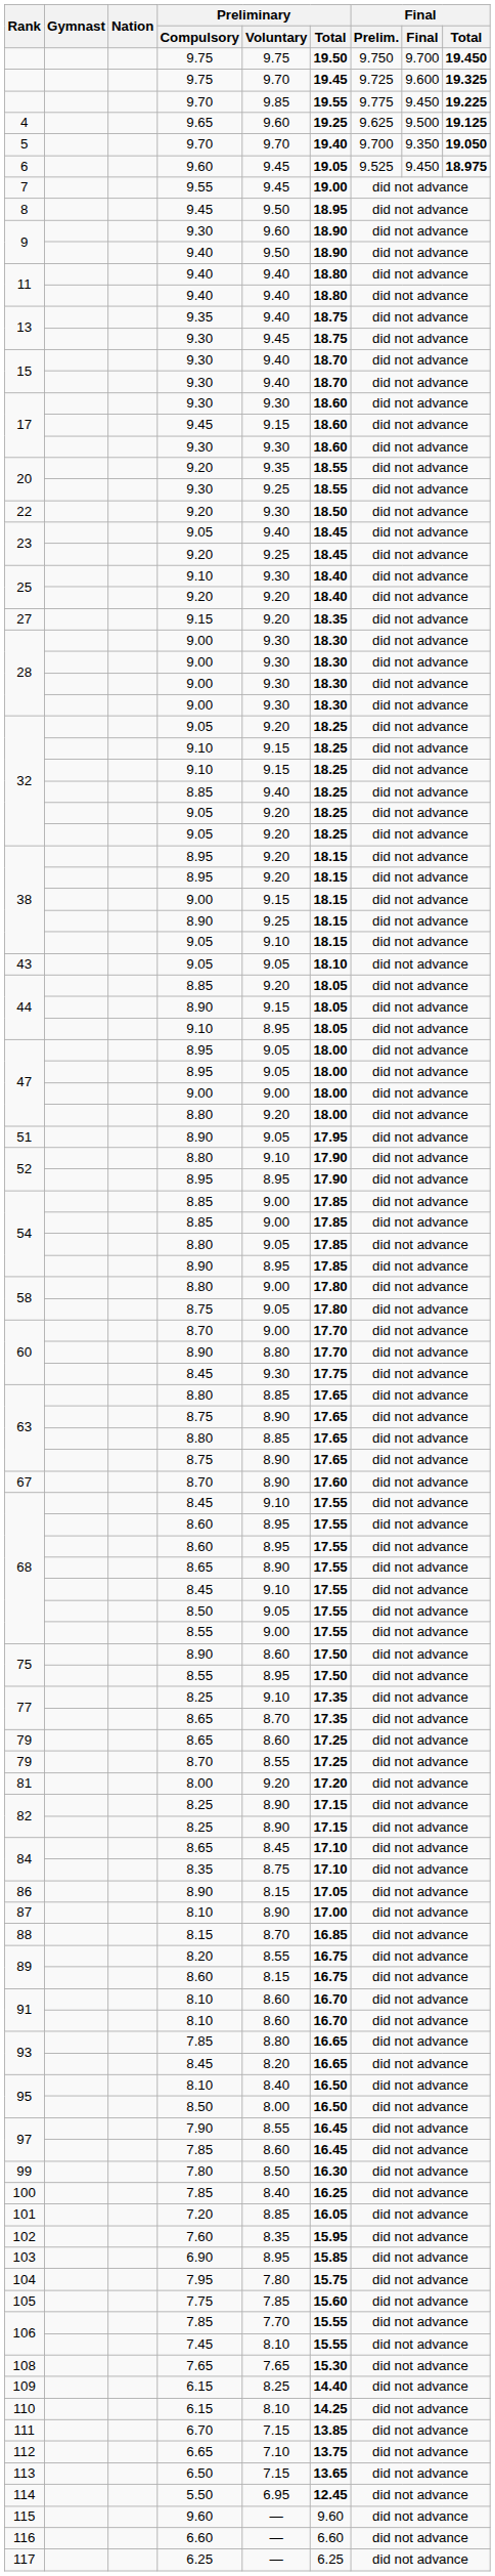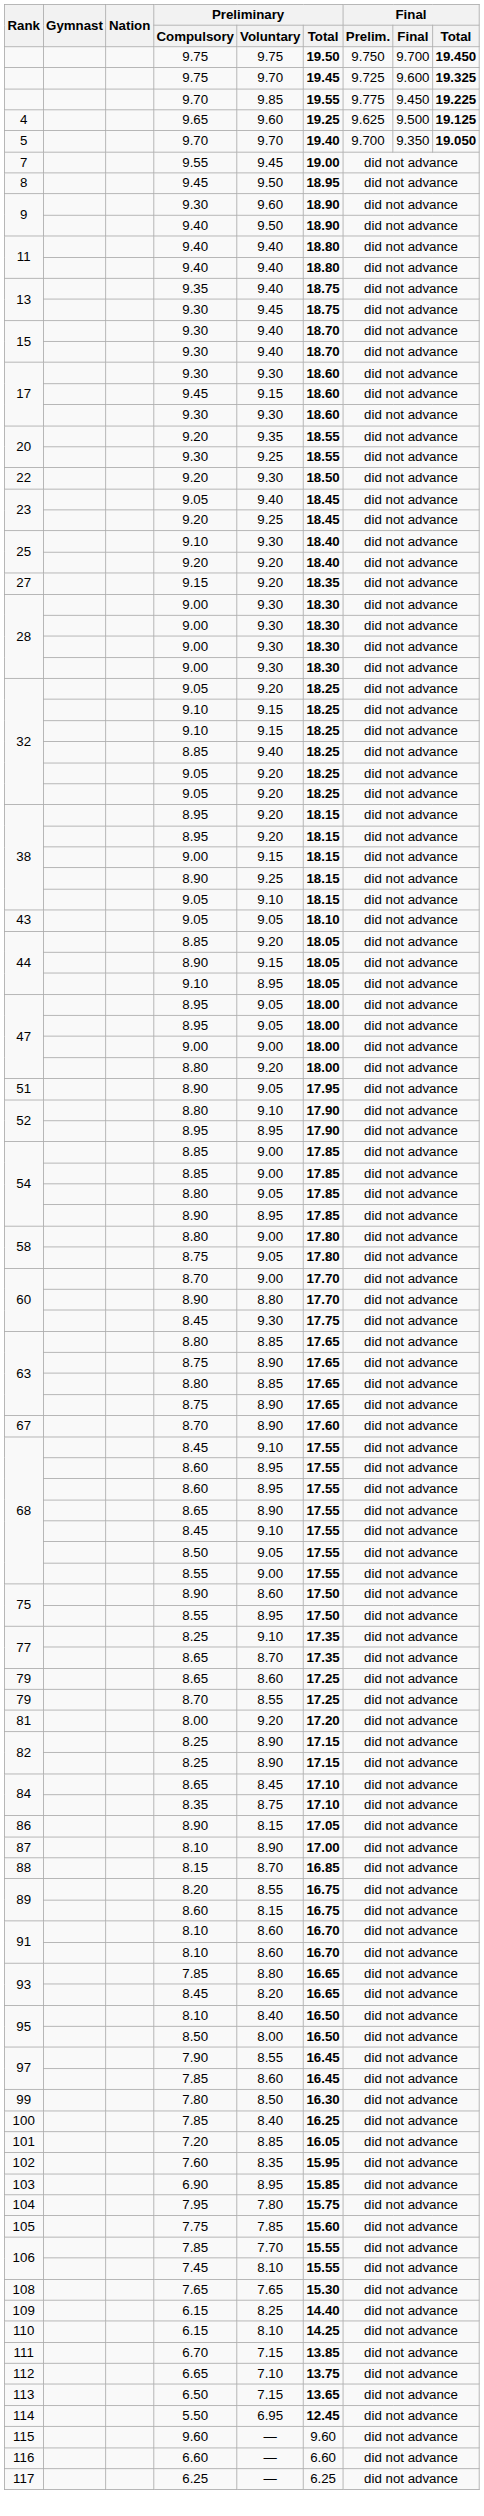 <table class="wikitable sortable" style="text-align:center">
 <tr>
 <th rowspan=2>Rank</th>
 <th rowspan=2>Gymnast</th>
 <th rowspan=2>Nation</th>
 <th colspan=3>Preliminary</th>
 <th colspan=3>Final</th>
 </tr>
 <tr>
 <th>Compulsory</th>
 <th>Voluntary</th>
 <th>Total</th>
 <th> Prelim.</th>
 <th>Final</th>
 <th>Total</th>
 </tr>
 <tr>
 <td></td>
 <td align=left></td>
 <td align=left></td>
 <td>9.75</td>
 <td>9.75</td>
 <td><strong>19.50</strong></td>
 <td>9.750</td>
 <td>9.700</td>
 <td><strong>19.450</strong></td>
 </tr>
 <tr>
 <td></td>
 <td align=left></td>
 <td align=left></td>
 <td>9.75</td>
 <td>9.70</td>
 <td><strong>19.45</strong></td>
 <td>9.725</td>
 <td>9.600</td>
 <td><strong>19.325</strong></td>
 </tr>
 <tr>
 <td></td>
 <td align=left></td>
 <td align=left></td>
 <td>9.70</td>
 <td>9.85</td>
 <td><strong>19.55</strong></td>
 <td>9.775</td>
 <td>9.450</td>
 <td><strong>19.225</strong></td>
 </tr>
 <tr>
 <td>4</td>
 <td align=left></td>
 <td align=left></td>
 <td>9.65</td>
 <td>9.60</td>
 <td><strong>19.25</strong></td>
 <td>9.625</td>
 <td>9.500</td>
 <td><strong>19.125</strong></td>
 </tr>
 <tr>
 <td>5</td>
 <td align=left></td>
 <td align=left></td>
 <td>9.70</td>
 <td>9.70</td>
 <td><strong>19.40</strong></td>
 <td>9.700</td>
 <td>9.350</td>
 <td><strong>19.050</strong></td>
-</tr>
-<tr>
-<td>6</td>
-<td align=left></td>
-<td align=left></td>
-<td>9.60</td>
-<td>9.45</td>
-<td><strong>19.05</strong></td>
-<td>9.525</td>
-<td>9.450</td>
-<td><strong>18.975</strong></td>
 </tr>
 <tr>
 <td>7</td>
 <td align=left></td>
 <td align=left></td>
 <td>9.55</td>
 <td>9.45</td>
 <td><strong>19.00</strong></td>
 <td colspan=3>did not advance</td>
 </tr>
 <tr>
 <td>8</td>
 <td align=left></td>
 <td align=left></td>
 <td>9.45</td>
 <td>9.50</td>
 <td><strong>18.95</strong></td>
 <td colspan=3>did not advance</td>
 </tr>
 <tr>
 <td rowspan=2>9</td>
 <td align=left></td>
 <td align=left></td>
 <td>9.30</td>
 <td>9.60</td>
 <td><strong>18.90</strong></td>
 <td colspan=3>did not advance</td>
 </tr>
 <tr>
 <td align=left></td>
 <td align=left></td>
 <td>9.40</td>
 <td>9.50</td>
 <td><strong>18.90</strong></td>
 <td colspan=3>did not advance</td>
 </tr>
 <tr>
 <td rowspan=2>11</td>
 <td align=left></td>
 <td align=left></td>
 <td>9.40</td>
 <td>9.40</td>
 <td><strong>18.80</strong></td>
 <td colspan=3>did not advance</td>
 </tr>
 <tr>
 <td align=left></td>
 <td align=left></td>
 <td>9.40</td>
 <td>9.40</td>
 <td><strong>18.80</strong></td>
 <td colspan=3>did not advance</td>
 </tr>
 <tr>
 <td rowspan=2>13</td>
 <td align=left></td>
 <td align=left></td>
 <td>9.35</td>
 <td>9.40</td>
 <td><strong>18.75</strong></td>
 <td colspan=3>did not advance</td>
 </tr>
 <tr>
 <td align=left></td>
 <td align=left></td>
 <td>9.30</td>
 <td>9.45</td>
 <td><strong>18.75</strong></td>
 <td colspan=3>did not advance</td>
 </tr>
 <tr>
 <td rowspan=2>15</td>
 <td align=left></td>
 <td align=left></td>
 <td>9.30</td>
 <td>9.40</td>
 <td><strong>18.70</strong></td>
 <td colspan=3>did not advance</td>
 </tr>
 <tr>
 <td align=left></td>
 <td align=left></td>
 <td>9.30</td>
 <td>9.40</td>
 <td><strong>18.70</strong></td>
 <td colspan=3>did not advance</td>
 </tr>
 <tr>
 <td rowspan=3>17</td>
 <td align=left></td>
 <td align=left></td>
 <td>9.30</td>
 <td>9.30</td>
 <td><strong>18.60</strong></td>
 <td colspan=3>did not advance</td>
 </tr>
 <tr>
 <td align=left></td>
 <td align=left></td>
 <td>9.45</td>
 <td>9.15</td>
 <td><strong>18.60</strong></td>
 <td colspan=3>did not advance</td>
 </tr>
 <tr>
 <td align=left></td>
 <td align=left></td>
 <td>9.30</td>
 <td>9.30</td>
 <td><strong>18.60</strong></td>
 <td colspan=3>did not advance</td>
 </tr>
 <tr>
 <td rowspan=2>20</td>
 <td align=left></td>
 <td align=left></td>
 <td>9.20</td>
 <td>9.35</td>
 <td><strong>18.55</strong></td>
 <td colspan=3>did not advance</td>
 </tr>
 <tr>
 <td align=left></td>
 <td align=left></td>
 <td>9.30</td>
 <td>9.25</td>
 <td><strong>18.55</strong></td>
 <td colspan=3>did not advance</td>
 </tr>
 <tr>
 <td>22</td>
 <td align=left></td>
 <td align=left></td>
 <td>9.20</td>
 <td>9.30</td>
 <td><strong>18.50</strong></td>
 <td colspan=3>did not advance</td>
 </tr>
 <tr>
 <td rowspan=2>23</td>
 <td align=left></td>
 <td align=left></td>
 <td>9.05</td>
 <td>9.40</td>
 <td><strong>18.45</strong></td>
 <td colspan=3>did not advance</td>
 </tr>
 <tr>
 <td align=left></td>
 <td align=left></td>
 <td>9.20</td>
 <td>9.25</td>
 <td><strong>18.45</strong></td>
 <td colspan=3>did not advance</td>
 </tr>
 <tr>
 <td rowspan=2>25</td>
 <td align=left></td>
 <td align=left></td>
 <td>9.10</td>
 <td>9.30</td>
 <td><strong>18.40</strong></td>
 <td colspan=3>did not advance</td>
 </tr>
 <tr>
 <td align=left></td>
 <td align=left></td>
 <td>9.20</td>
 <td>9.20</td>
 <td><strong>18.40</strong></td>
 <td colspan=3>did not advance</td>
 </tr>
 <tr>
 <td>27</td>
 <td align=left></td>
 <td align=left></td>
 <td>9.15</td>
 <td>9.20</td>
 <td><strong>18.35</strong></td>
 <td colspan=3>did not advance</td>
 </tr>
 <tr>
 <td rowspan=4>28</td>
 <td align=left></td>
 <td align=left></td>
 <td>9.00</td>
 <td>9.30</td>
 <td><strong>18.30</strong></td>
 <td colspan=3>did not advance</td>
 </tr>
 <tr>
 <td align=left></td>
 <td align=left></td>
 <td>9.00</td>
 <td>9.30</td>
 <td><strong>18.30</strong></td>
 <td colspan=3>did not advance</td>
 </tr>
 <tr>
 <td align=left></td>
 <td align=left></td>
 <td>9.00</td>
 <td>9.30</td>
 <td><strong>18.30</strong></td>
 <td colspan=3>did not advance</td>
 </tr>
 <tr>
 <td align=left></td>
 <td align=left></td>
 <td>9.00</td>
 <td>9.30</td>
 <td><strong>18.30</strong></td>
 <td colspan=3>did not advance</td>
 </tr>
 <tr>
 <td rowspan=6>32</td>
 <td align=left></td>
 <td align=left></td>
 <td>9.05</td>
 <td>9.20</td>
 <td><strong>18.25</strong></td>
 <td colspan=3>did not advance</td>
 </tr>
 <tr>
 <td align=left></td>
 <td align=left></td>
 <td>9.10</td>
 <td>9.15</td>
 <td><strong>18.25</strong></td>
 <td colspan=3>did not advance</td>
 </tr>
 <tr>
 <td align=left></td>
 <td align=left></td>
 <td>9.10</td>
 <td>9.15</td>
 <td><strong>18.25</strong></td>
 <td colspan=3>did not advance</td>
 </tr>
 <tr>
 <td align=left></td>
 <td align=left></td>
 <td>8.85</td>
 <td>9.40</td>
 <td><strong>18.25</strong></td>
 <td colspan=3>did not advance</td>
 </tr>
 <tr>
 <td align=left></td>
 <td align=left></td>
 <td>9.05</td>
 <td>9.20</td>
 <td><strong>18.25</strong></td>
 <td colspan=3>did not advance</td>
 </tr>
 <tr>
 <td align=left></td>
 <td align=left></td>
 <td>9.05</td>
 <td>9.20</td>
 <td><strong>18.25</strong></td>
 <td colspan=3>did not advance</td>
 </tr>
 <tr>
 <td rowspan=5>38</td>
 <td align=left></td>
 <td align=left></td>
 <td>8.95</td>
 <td>9.20</td>
 <td><strong>18.15</strong></td>
 <td colspan=3>did not advance</td>
 </tr>
 <tr>
 <td align=left></td>
 <td align=left></td>
 <td>8.95</td>
 <td>9.20</td>
 <td><strong>18.15</strong></td>
 <td colspan=3>did not advance</td>
 </tr>
 <tr>
 <td align=left></td>
 <td align=left></td>
 <td>9.00</td>
 <td>9.15</td>
 <td><strong>18.15</strong></td>
 <td colspan=3>did not advance</td>
 </tr>
 <tr>
 <td align=left></td>
 <td align=left></td>
 <td>8.90</td>
 <td>9.25</td>
 <td><strong>18.15</strong></td>
 <td colspan=3>did not advance</td>
 </tr>
 <tr>
 <td align=left></td>
 <td align=left></td>
 <td>9.05</td>
 <td>9.10</td>
 <td><strong>18.15</strong></td>
 <td colspan=3>did not advance</td>
 </tr>
 <tr>
 <td>43</td>
 <td align=left></td>
 <td align=left></td>
 <td>9.05</td>
 <td>9.05</td>
 <td><strong>18.10</strong></td>
 <td colspan=3>did not advance</td>
 </tr>
 <tr>
 <td rowspan=3>44</td>
 <td align=left></td>
 <td align=left></td>
 <td>8.85</td>
 <td>9.20</td>
 <td><strong>18.05</strong></td>
 <td colspan=3>did not advance</td>
 </tr>
 <tr>
 <td align=left></td>
 <td align=left></td>
 <td>8.90</td>
 <td>9.15</td>
 <td><strong>18.05</strong></td>
 <td colspan=3>did not advance</td>
 </tr>
 <tr>
 <td align=left></td>
 <td align=left></td>
 <td>9.10</td>
 <td>8.95</td>
 <td><strong>18.05</strong></td>
 <td colspan=3>did not advance</td>
 </tr>
 <tr>
 <td rowspan=4>47</td>
 <td align=left></td>
 <td align=left></td>
 <td>8.95</td>
 <td>9.05</td>
 <td><strong>18.00</strong></td>
 <td colspan=3>did not advance</td>
 </tr>
 <tr>
 <td align=left></td>
 <td align=left></td>
 <td>8.95</td>
 <td>9.05</td>
 <td><strong>18.00</strong></td>
 <td colspan=3>did not advance</td>
 </tr>
 <tr>
 <td align=left></td>
 <td align=left></td>
 <td>9.00</td>
 <td>9.00</td>
 <td><strong>18.00</strong></td>
 <td colspan=3>did not advance</td>
 </tr>
 <tr>
 <td align=left></td>
 <td align=left></td>
 <td>8.80</td>
 <td>9.20</td>
 <td><strong>18.00</strong></td>
 <td colspan=3>did not advance</td>
 </tr>
 <tr>
 <td>51</td>
 <td align=left></td>
 <td align=left></td>
 <td>8.90</td>
 <td>9.05</td>
 <td><strong>17.95</strong></td>
 <td colspan=3>did not advance</td>
 </tr>
 <tr>
 <td rowspan=2>52</td>
 <td align=left></td>
 <td align=left></td>
 <td>8.80</td>
 <td>9.10</td>
 <td><strong>17.90</strong></td>
 <td colspan=3>did not advance</td>
 </tr>
 <tr>
 <td align=left></td>
 <td align=left></td>
 <td>8.95</td>
 <td>8.95</td>
 <td><strong>17.90</strong></td>
 <td colspan=3>did not advance</td>
 </tr>
 <tr>
 <td rowspan=4>54</td>
 <td align=left></td>
 <td align=left></td>
 <td>8.85</td>
 <td>9.00</td>
 <td><strong>17.85</strong></td>
 <td colspan=3>did not advance</td>
 </tr>
 <tr>
 <td align=left></td>
 <td align=left></td>
 <td>8.85</td>
 <td>9.00</td>
 <td><strong>17.85</strong></td>
 <td colspan=3>did not advance</td>
 </tr>
 <tr>
 <td align=left></td>
 <td align=left></td>
 <td>8.80</td>
 <td>9.05</td>
 <td><strong>17.85</strong></td>
 <td colspan=3>did not advance</td>
 </tr>
 <tr>
 <td align=left></td>
 <td align=left></td>
 <td>8.90</td>
 <td>8.95</td>
 <td><strong>17.85</strong></td>
 <td colspan=3>did not advance</td>
 </tr>
 <tr>
 <td rowspan=2>58</td>
 <td align=left></td>
 <td align=left></td>
 <td>8.80</td>
 <td>9.00</td>
 <td><strong>17.80</strong></td>
 <td colspan=3>did not advance</td>
 </tr>
 <tr>
 <td align=left></td>
 <td align=left></td>
 <td>8.75</td>
 <td>9.05</td>
 <td><strong>17.80</strong></td>
 <td colspan=3>did not advance</td>
 </tr>
 <tr>
 <td rowspan=3>60</td>
 <td align=left></td>
 <td align=left></td>
 <td>8.70</td>
 <td>9.00</td>
 <td><strong>17.70</strong></td>
 <td colspan=3>did not advance</td>
 </tr>
 <tr>
 <td align=left></td>
 <td align=left></td>
 <td>8.90</td>
 <td>8.80</td>
 <td><strong>17.70</strong></td>
 <td colspan=3>did not advance</td>
 </tr>
 <tr>
 <td align=left></td>
 <td align=left></td>
 <td>8.45</td>
 <td>9.30</td>
 <td><strong>17.75</strong></td>
 <td colspan=3>did not advance</td>
 </tr>
 <tr>
 <td rowspan=4>63</td>
 <td align=left></td>
 <td align=left></td>
 <td>8.80</td>
 <td>8.85</td>
 <td><strong>17.65</strong></td>
 <td colspan=3>did not advance</td>
 </tr>
 <tr>
 <td align=left></td>
 <td align=left></td>
 <td>8.75</td>
 <td>8.90</td>
 <td><strong>17.65</strong></td>
 <td colspan=3>did not advance</td>
 </tr>
 <tr>
 <td align=left></td>
 <td align=left></td>
 <td>8.80</td>
 <td>8.85</td>
 <td><strong>17.65</strong></td>
 <td colspan=3>did not advance</td>
 </tr>
 <tr>
 <td align=left></td>
 <td align=left></td>
 <td>8.75</td>
 <td>8.90</td>
 <td><strong>17.65</strong></td>
 <td colspan=3>did not advance</td>
 </tr>
 <tr>
 <td>67</td>
 <td align=left></td>
 <td align=left></td>
 <td>8.70</td>
 <td>8.90</td>
 <td><strong>17.60</strong></td>
 <td colspan=3>did not advance</td>
 </tr>
 <tr>
 <td rowspan=7>68</td>
 <td align=left></td>
 <td align=left></td>
 <td>8.45</td>
 <td>9.10</td>
 <td><strong>17.55</strong></td>
 <td colspan=3>did not advance</td>
 </tr>
 <tr>
 <td align=left></td>
 <td align=left></td>
 <td>8.60</td>
 <td>8.95</td>
 <td><strong>17.55</strong></td>
 <td colspan=3>did not advance</td>
 </tr>
 <tr>
 <td align=left></td>
 <td align=left></td>
 <td>8.60</td>
 <td>8.95</td>
 <td><strong>17.55</strong></td>
 <td colspan=3>did not advance</td>
 </tr>
 <tr>
 <td align=left></td>
 <td align=left></td>
 <td>8.65</td>
 <td>8.90</td>
 <td><strong>17.55</strong></td>
 <td colspan=3>did not advance</td>
 </tr>
 <tr>
 <td align=left></td>
 <td align=left></td>
 <td>8.45</td>
 <td>9.10</td>
 <td><strong>17.55</strong></td>
 <td colspan=3>did not advance</td>
 </tr>
 <tr>
 <td align=left></td>
 <td align=left></td>
 <td>8.50</td>
 <td>9.05</td>
 <td><strong>17.55</strong></td>
 <td colspan=3>did not advance</td>
 </tr>
 <tr>
 <td align=left></td>
 <td align=left></td>
 <td>8.55</td>
 <td>9.00</td>
 <td><strong>17.55</strong></td>
 <td colspan=3>did not advance</td>
 </tr>
 <tr>
 <td rowspan=2>75</td>
 <td align=left></td>
 <td align=left></td>
 <td>8.90</td>
 <td>8.60</td>
 <td><strong>17.50</strong></td>
 <td colspan=3>did not advance</td>
 </tr>
 <tr>
 <td align=left></td>
 <td align=left></td>
 <td>8.55</td>
 <td>8.95</td>
 <td><strong>17.50</strong></td>
 <td colspan=3>did not advance</td>
 </tr>
 <tr>
 <td rowspan=2>77</td>
 <td align=left></td>
 <td align=left></td>
 <td>8.25</td>
 <td>9.10</td>
 <td><strong>17.35</strong></td>
 <td colspan=3>did not advance</td>
 </tr>
 <tr>
 <td align=left></td>
 <td align=left></td>
 <td>8.65</td>
 <td>8.70</td>
 <td><strong>17.35</strong></td>
 <td colspan=3>did not advance</td>
 </tr>
 <tr>
 <td>79</td>
 <td align=left></td>
 <td align=left></td>
 <td>8.65</td>
 <td>8.60</td>
 <td><strong>17.25</strong></td>
 <td colspan=3>did not advance</td>
 </tr>
 <tr>
 <td>79</td>
 <td align=left></td>
 <td align=left></td>
 <td>8.70</td>
 <td>8.55</td>
 <td><strong>17.25</strong></td>
 <td colspan=3>did not advance</td>
 </tr>
 <tr>
 <td>81</td>
 <td align=left></td>
 <td align=left></td>
 <td>8.00</td>
 <td>9.20</td>
 <td><strong>17.20</strong></td>
 <td colspan=3>did not advance</td>
 </tr>
 <tr>
 <td rowspan=2>82</td>
 <td align=left></td>
 <td align=left></td>
 <td>8.25</td>
 <td>8.90</td>
 <td><strong>17.15</strong></td>
 <td colspan=3>did not advance</td>
 </tr>
 <tr>
 <td align=left></td>
 <td align=left></td>
 <td>8.25</td>
 <td>8.90</td>
 <td><strong>17.15</strong></td>
 <td colspan=3>did not advance</td>
 </tr>
 <tr>
 <td rowspan=2>84</td>
 <td align=left></td>
 <td align=left></td>
 <td>8.65</td>
 <td>8.45</td>
 <td><strong>17.10</strong></td>
 <td colspan=3>did not advance</td>
 </tr>
 <tr>
 <td align=left></td>
 <td align=left></td>
 <td>8.35</td>
 <td>8.75</td>
 <td><strong>17.10</strong></td>
 <td colspan=3>did not advance</td>
 </tr>
 <tr>
 <td>86</td>
 <td align=left></td>
 <td align=left></td>
 <td>8.90</td>
 <td>8.15</td>
 <td><strong>17.05</strong></td>
 <td colspan=3>did not advance</td>
 </tr>
 <tr>
 <td>87</td>
 <td align=left></td>
 <td align=left></td>
 <td>8.10</td>
 <td>8.90</td>
 <td><strong>17.00</strong></td>
 <td colspan=3>did not advance</td>
 </tr>
 <tr>
 <td>88</td>
 <td align=left></td>
 <td align=left></td>
 <td>8.15</td>
 <td>8.70</td>
 <td><strong>16.85</strong></td>
 <td colspan=3>did not advance</td>
 </tr>
 <tr>
 <td rowspan=2>89</td>
 <td align=left></td>
 <td align=left></td>
 <td>8.20</td>
 <td>8.55</td>
 <td><strong>16.75</strong></td>
 <td colspan=3>did not advance</td>
 </tr>
 <tr>
 <td align=left></td>
 <td align=left></td>
 <td>8.60</td>
 <td>8.15</td>
 <td><strong>16.75</strong></td>
 <td colspan=3>did not advance</td>
 </tr>
 <tr>
 <td rowspan=2>91</td>
 <td align=left></td>
 <td align=left></td>
 <td>8.10</td>
 <td>8.60</td>
 <td><strong>16.70</strong></td>
 <td colspan=3>did not advance</td>
 </tr>
 <tr>
 <td align=left></td>
 <td align=left></td>
 <td>8.10</td>
 <td>8.60</td>
 <td><strong>16.70</strong></td>
 <td colspan=3>did not advance</td>
 </tr>
 <tr>
 <td rowspan=2>93</td>
 <td align=left></td>
 <td align=left></td>
 <td>7.85</td>
 <td>8.80</td>
 <td><strong>16.65</strong></td>
 <td colspan=3>did not advance</td>
 </tr>
 <tr>
 <td align=left></td>
 <td align=left></td>
 <td>8.45</td>
 <td>8.20</td>
 <td><strong>16.65</strong></td>
 <td colspan=3>did not advance</td>
 </tr>
 <tr>
 <td rowspan=2>95</td>
 <td align=left></td>
 <td align=left></td>
 <td>8.10</td>
 <td>8.40</td>
 <td><strong>16.50</strong></td>
 <td colspan=3>did not advance</td>
 </tr>
 <tr>
 <td align=left></td>
 <td align=left></td>
 <td>8.50</td>
 <td>8.00</td>
 <td><strong>16.50</strong></td>
 <td colspan=3>did not advance</td>
 </tr>
 <tr>
 <td rowspan=2>97</td>
 <td align=left></td>
 <td align=left></td>
 <td>7.90</td>
 <td>8.55</td>
 <td><strong>16.45</strong></td>
 <td colspan=3>did not advance</td>
 </tr>
 <tr>
 <td align=left></td>
 <td align=left></td>
 <td>7.85</td>
 <td>8.60</td>
 <td><strong>16.45</strong></td>
 <td colspan=3>did not advance</td>
 </tr>
 <tr>
 <td>99</td>
 <td align=left></td>
 <td align=left></td>
 <td>7.80</td>
 <td>8.50</td>
 <td><strong>16.30</strong></td>
 <td colspan=3>did not advance</td>
 </tr>
 <tr>
 <td>100</td>
 <td align=left></td>
 <td align=left></td>
 <td>7.85</td>
 <td>8.40</td>
 <td><strong>16.25</strong></td>
 <td colspan=3>did not advance</td>
 </tr>
 <tr>
 <td>101</td>
 <td align=left></td>
 <td align=left></td>
 <td>7.20</td>
 <td>8.85</td>
 <td><strong>16.05</strong></td>
 <td colspan=3>did not advance</td>
 </tr>
 <tr>
 <td>102</td>
 <td align=left></td>
 <td align=left></td>
 <td>7.60</td>
 <td>8.35</td>
 <td><strong>15.95</strong></td>
 <td colspan=3>did not advance</td>
 </tr>
 <tr>
 <td>103</td>
 <td align=left></td>
 <td align=left></td>
 <td>6.90</td>
 <td>8.95</td>
 <td><strong>15.85</strong></td>
 <td colspan=3>did not advance</td>
 </tr>
 <tr>
 <td>104</td>
 <td align=left></td>
 <td align=left></td>
 <td>7.95</td>
 <td>7.80</td>
 <td><strong>15.75</strong></td>
 <td colspan=3>did not advance</td>
 </tr>
 <tr>
 <td>105</td>
 <td align=left></td>
 <td align=left></td>
 <td>7.75</td>
 <td>7.85</td>
 <td><strong>15.60</strong></td>
 <td colspan=3>did not advance</td>
 </tr>
 <tr>
 <td rowspan=2>106</td>
 <td align=left></td>
 <td align=left></td>
 <td>7.85</td>
 <td>7.70</td>
 <td><strong>15.55</strong></td>
 <td colspan=3>did not advance</td>
 </tr>
 <tr>
 <td align=left></td>
 <td align=left></td>
 <td>7.45</td>
 <td>8.10</td>
 <td><strong>15.55</strong></td>
 <td colspan=3>did not advance</td>
 </tr>
 <tr>
 <td>108</td>
 <td align=left></td>
 <td align=left></td>
 <td>7.65</td>
 <td>7.65</td>
 <td><strong>15.30</strong></td>
 <td colspan=3>did not advance</td>
 </tr>
 <tr>
 <td>109</td>
 <td align=left></td>
 <td align=left></td>
 <td>6.15</td>
 <td>8.25</td>
 <td><strong>14.40</strong></td>
 <td colspan=3>did not advance</td>
 </tr>
 <tr>
 <td>110</td>
 <td align=left></td>
 <td align=left></td>
 <td>6.15</td>
 <td>8.10</td>
 <td><strong>14.25</strong></td>
 <td colspan=3>did not advance</td>
 </tr>
 <tr>
 <td>111</td>
 <td align=left></td>
 <td align=left></td>
 <td>6.70</td>
 <td>7.15</td>
 <td><strong>13.85</strong></td>
 <td colspan=3>did not advance</td>
 </tr>
 <tr>
 <td>112</td>
 <td align=left></td>
 <td align=left></td>
 <td>6.65</td>
 <td>7.10</td>
 <td><strong>13.75</strong></td>
 <td colspan=3>did not advance</td>
 </tr>
 <tr>
 <td>113</td>
 <td align=left></td>
 <td align=left></td>
 <td>6.50</td>
 <td>7.15</td>
 <td><strong>13.65</strong></td>
 <td colspan=3>did not advance</td>
 </tr>
 <tr>
 <td>114</td>
 <td align=left></td>
 <td align=left></td>
 <td>5.50</td>
 <td>6.95</td>
 <td><strong>12.45</strong></td>
 <td colspan=3>did not advance</td>
 </tr>
 <tr>
 <td>115</td>
 <td align=left></td>
 <td align=left></td>
 <td>9.60</td>
 <td>—</td>
 <td>9.60</td>
 <td colspan=3>did not advance</td>
 </tr>
 <tr>
 <td>116</td>
 <td align=left></td>
 <td align=left></td>
 <td>6.60</td>
 <td>—</td>
 <td>6.60</td>
 <td colspan=3>did not advance</td>
 </tr>
 <tr>
 <td>117</td>
 <td align=left></td>
 <td align=left></td>
 <td>6.25</td>
 <td>—</td>
 <td>6.25</td>
 <td colspan=3>did not advance</td>
 </tr>
 </table>
